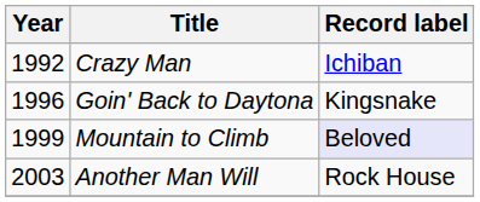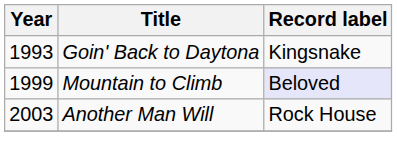 <table class="wikitable sortable">
 <tr>
 <th>Year</th>
 <th>Title</th>
 <th>Record label</th>
 </tr>
 <tr>
-<td>1992</td>
-<td><em>Crazy Man</em></td>
-<td align="left"><a href='#'>Ichiban</a></td>
-</tr>
-<tr>
-<td>1996</td>
+<td>1993</td>
 <td><em>Goin' Back to Daytona</em></td>
 <td align="left">Kingsnake</td>
 </tr>
 <tr>
 <td>1999</td>
 <td><em>Mountain to Climb</em></td>
 <td align="left" style="background: lavender;">Beloved</td>
 </tr>
 <tr>
 <td>2003</td>
 <td><em>Another Man Will</em></td>
 <td align="left">Rock House</td>
 </tr>
 <tr>
 </tr>
 </table>
